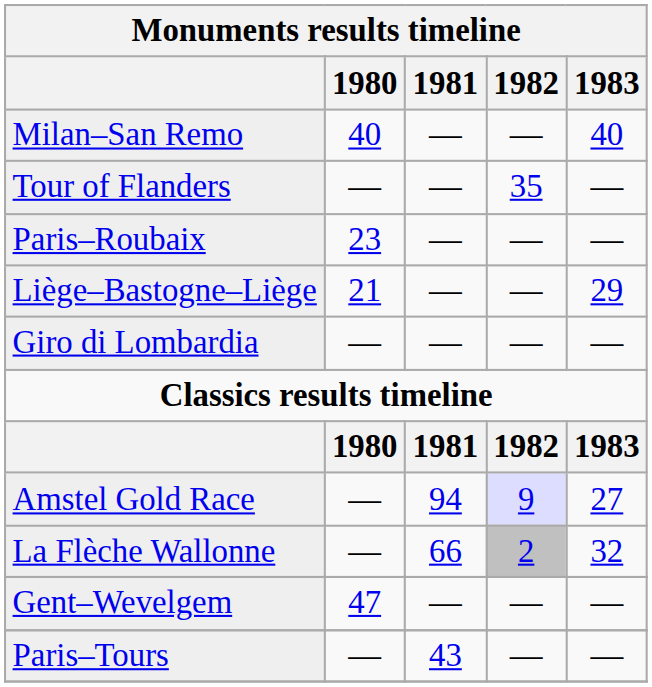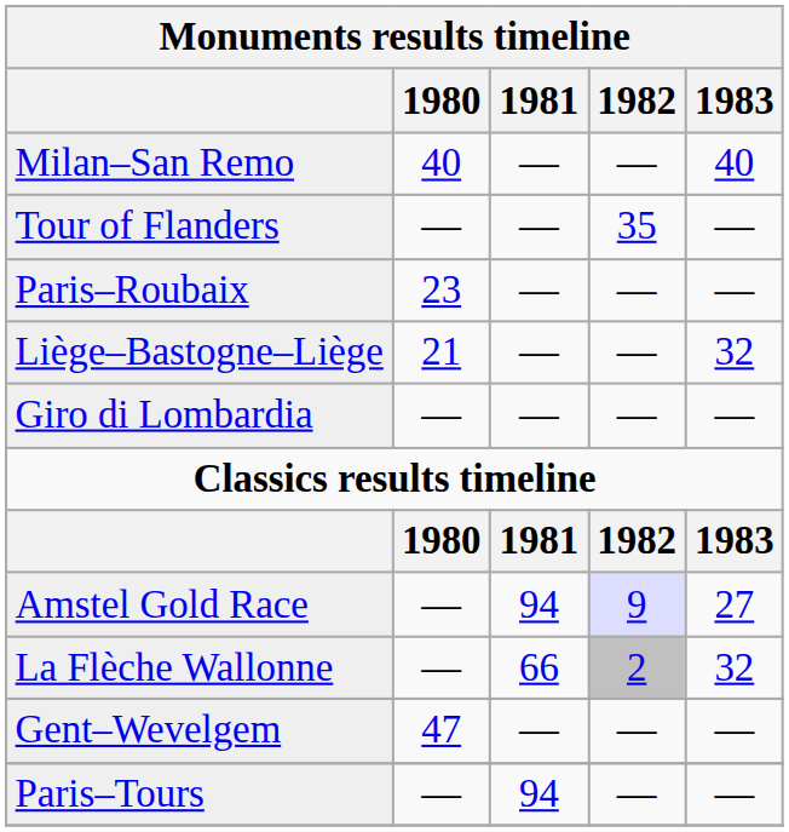 <table class="wikitable">
 <tr>
 <th scope="col" colspan=13 align=center>Monuments results timeline</th>
 </tr>
 <tr>
 <th></th>
 <th scope="col">1980</th>
 <th scope="col">1981</th>
 <th scope="col">1982</th>
 <th scope="col">1983</th>
 </tr>
 <tr style="text-align:center;">
 <td style="text-align:left; background:#efefef;"><a href='#'>Milan–San Remo</a></td>
 <td><a href='#'>40</a></td>
 <td>—</td>
 <td>—</td>
 <td><a href='#'>40</a></td>
 </tr>
 <tr style="text-align:center;">
 <td style="text-align:left; background:#efefef;"><a href='#'>Tour of Flanders</a></td>
 <td>—</td>
 <td>—</td>
 <td><a href='#'>35</a></td>
 <td>—</td>
 </tr>
 <tr style="text-align:center;">
 <td style="text-align:left; background:#efefef;"><a href='#'>Paris–Roubaix</a></td>
 <td><a href='#'>23</a></td>
 <td>—</td>
 <td>—</td>
 <td>—</td>
 </tr>
 <tr style="text-align:center;">
 <td style="text-align:left; background:#efefef;"><a href='#'>Liège–Bastogne–Liège</a></td>
 <td><a href='#'>21</a></td>
 <td>—</td>
 <td>—</td>
-<td><a href='#'>29</a></td>
+<td><a href='#'>32</a></td>
 </tr>
 <tr style="text-align:center;">
 <td style="text-align:left; background:#efefef;"><a href='#'>Giro di Lombardia</a></td>
 <td>—</td>
 <td>—</td>
 <td>—</td>
 <td>—</td>
 </tr>
 <tr>
 <td colspan="12" style="text-align:center;"><strong>Classics results timeline</strong></td>
 </tr>
 <tr>
 <th></th>
 <th scope="col">1980</th>
 <th scope="col">1981</th>
 <th scope="col">1982</th>
 <th scope="col">1983</th>
 </tr>
 <tr style="text-align:center;">
 <td style="text-align:left; background:#efefef;"><a href='#'>Amstel Gold Race</a></td>
 <td>—</td>
 <td><a href='#'>94</a></td>
 <td style="background:#ddddff;"><a href='#'>9</a></td>
 <td><a href='#'>27</a></td>
 </tr>
 <tr style="text-align:center;">
 <td style="text-align:left; background:#efefef;"><a href='#'>La Flèche Wallonne</a></td>
 <td>—</td>
 <td><a href='#'>66</a></td>
 <td style="background:#C0C0C0;"><a href='#'>2</a></td>
 <td><a href='#'>32</a></td>
 </tr>
 <tr>
 </tr>
 <tr style="text-align:center;">
 <td style="text-align:left; background:#efefef;"><a href='#'>Gent–Wevelgem</a></td>
 <td><a href='#'>47</a></td>
 <td>—</td>
 <td>—</td>
 <td>—</td>
 </tr>
 <tr>
 </tr>
 <tr style="text-align:center;">
 <td style="text-align:left; background:#efefef;"><a href='#'>Paris–Tours</a></td>
 <td>—</td>
-<td><a href='#'>43</a></td>
+<td><a href='#'>94</a></td>
 <td>—</td>
 <td>—</td>
 </tr>
 <tr>
 </tr>
 </table>
